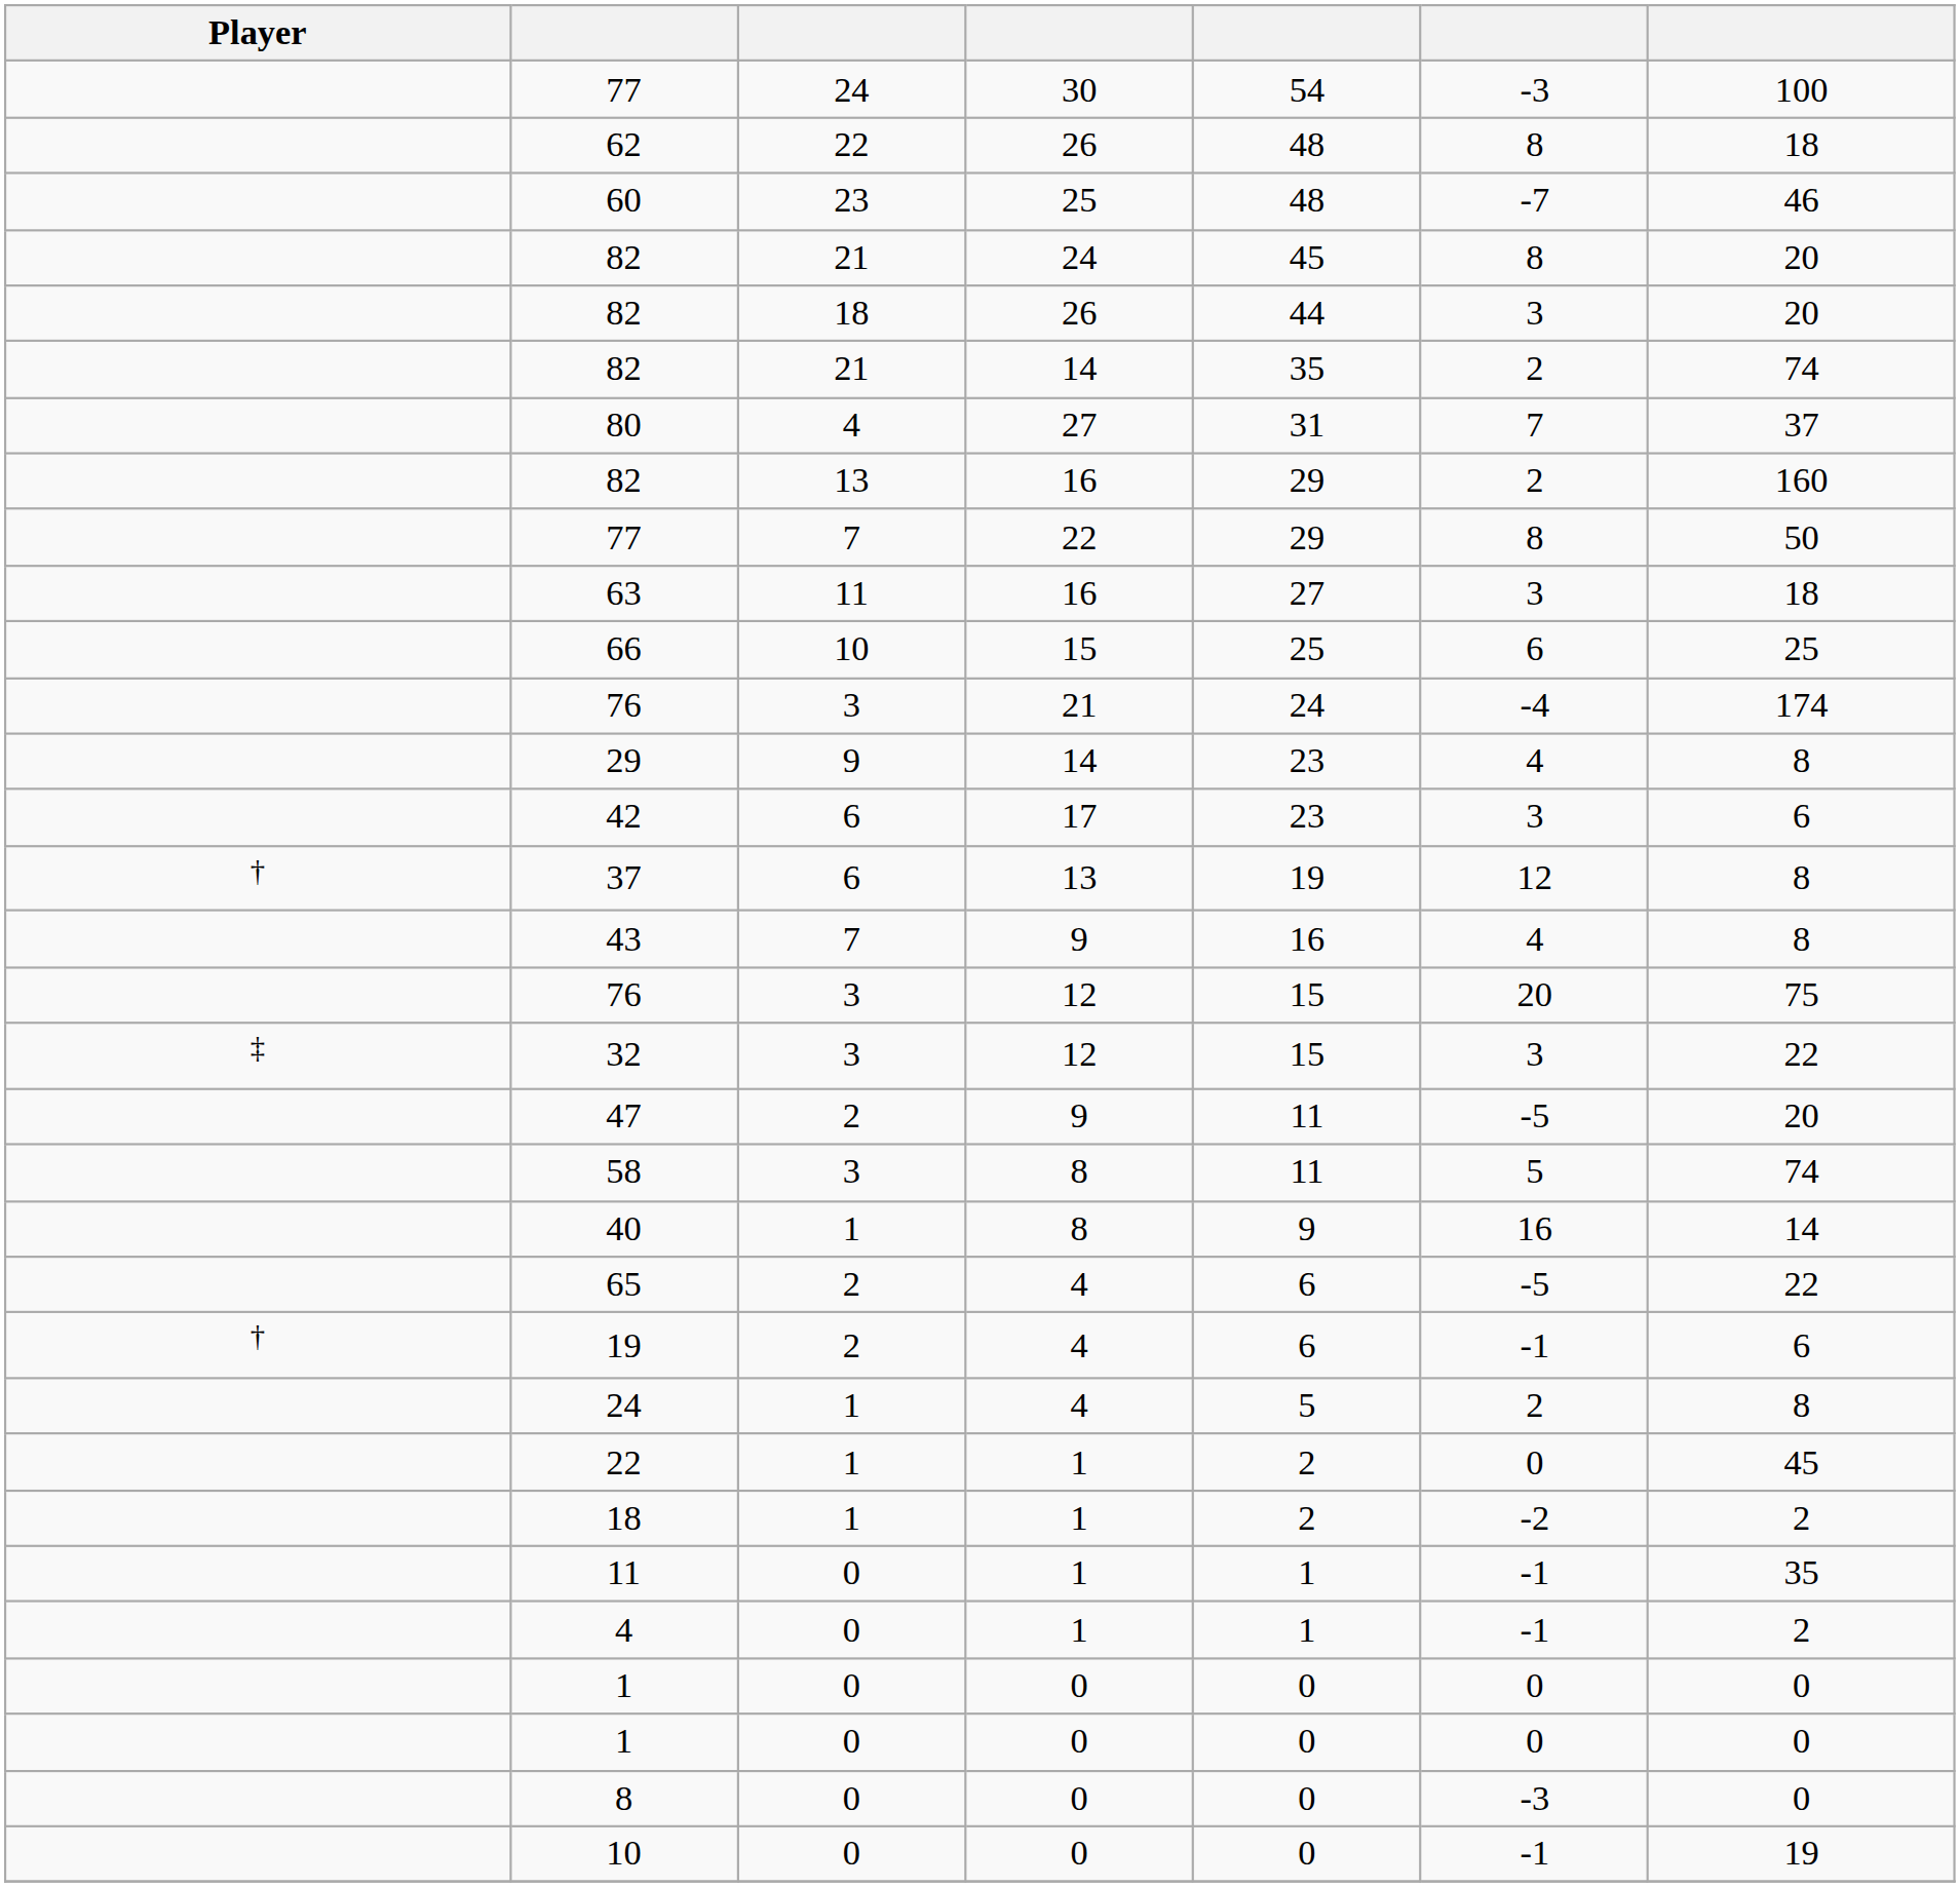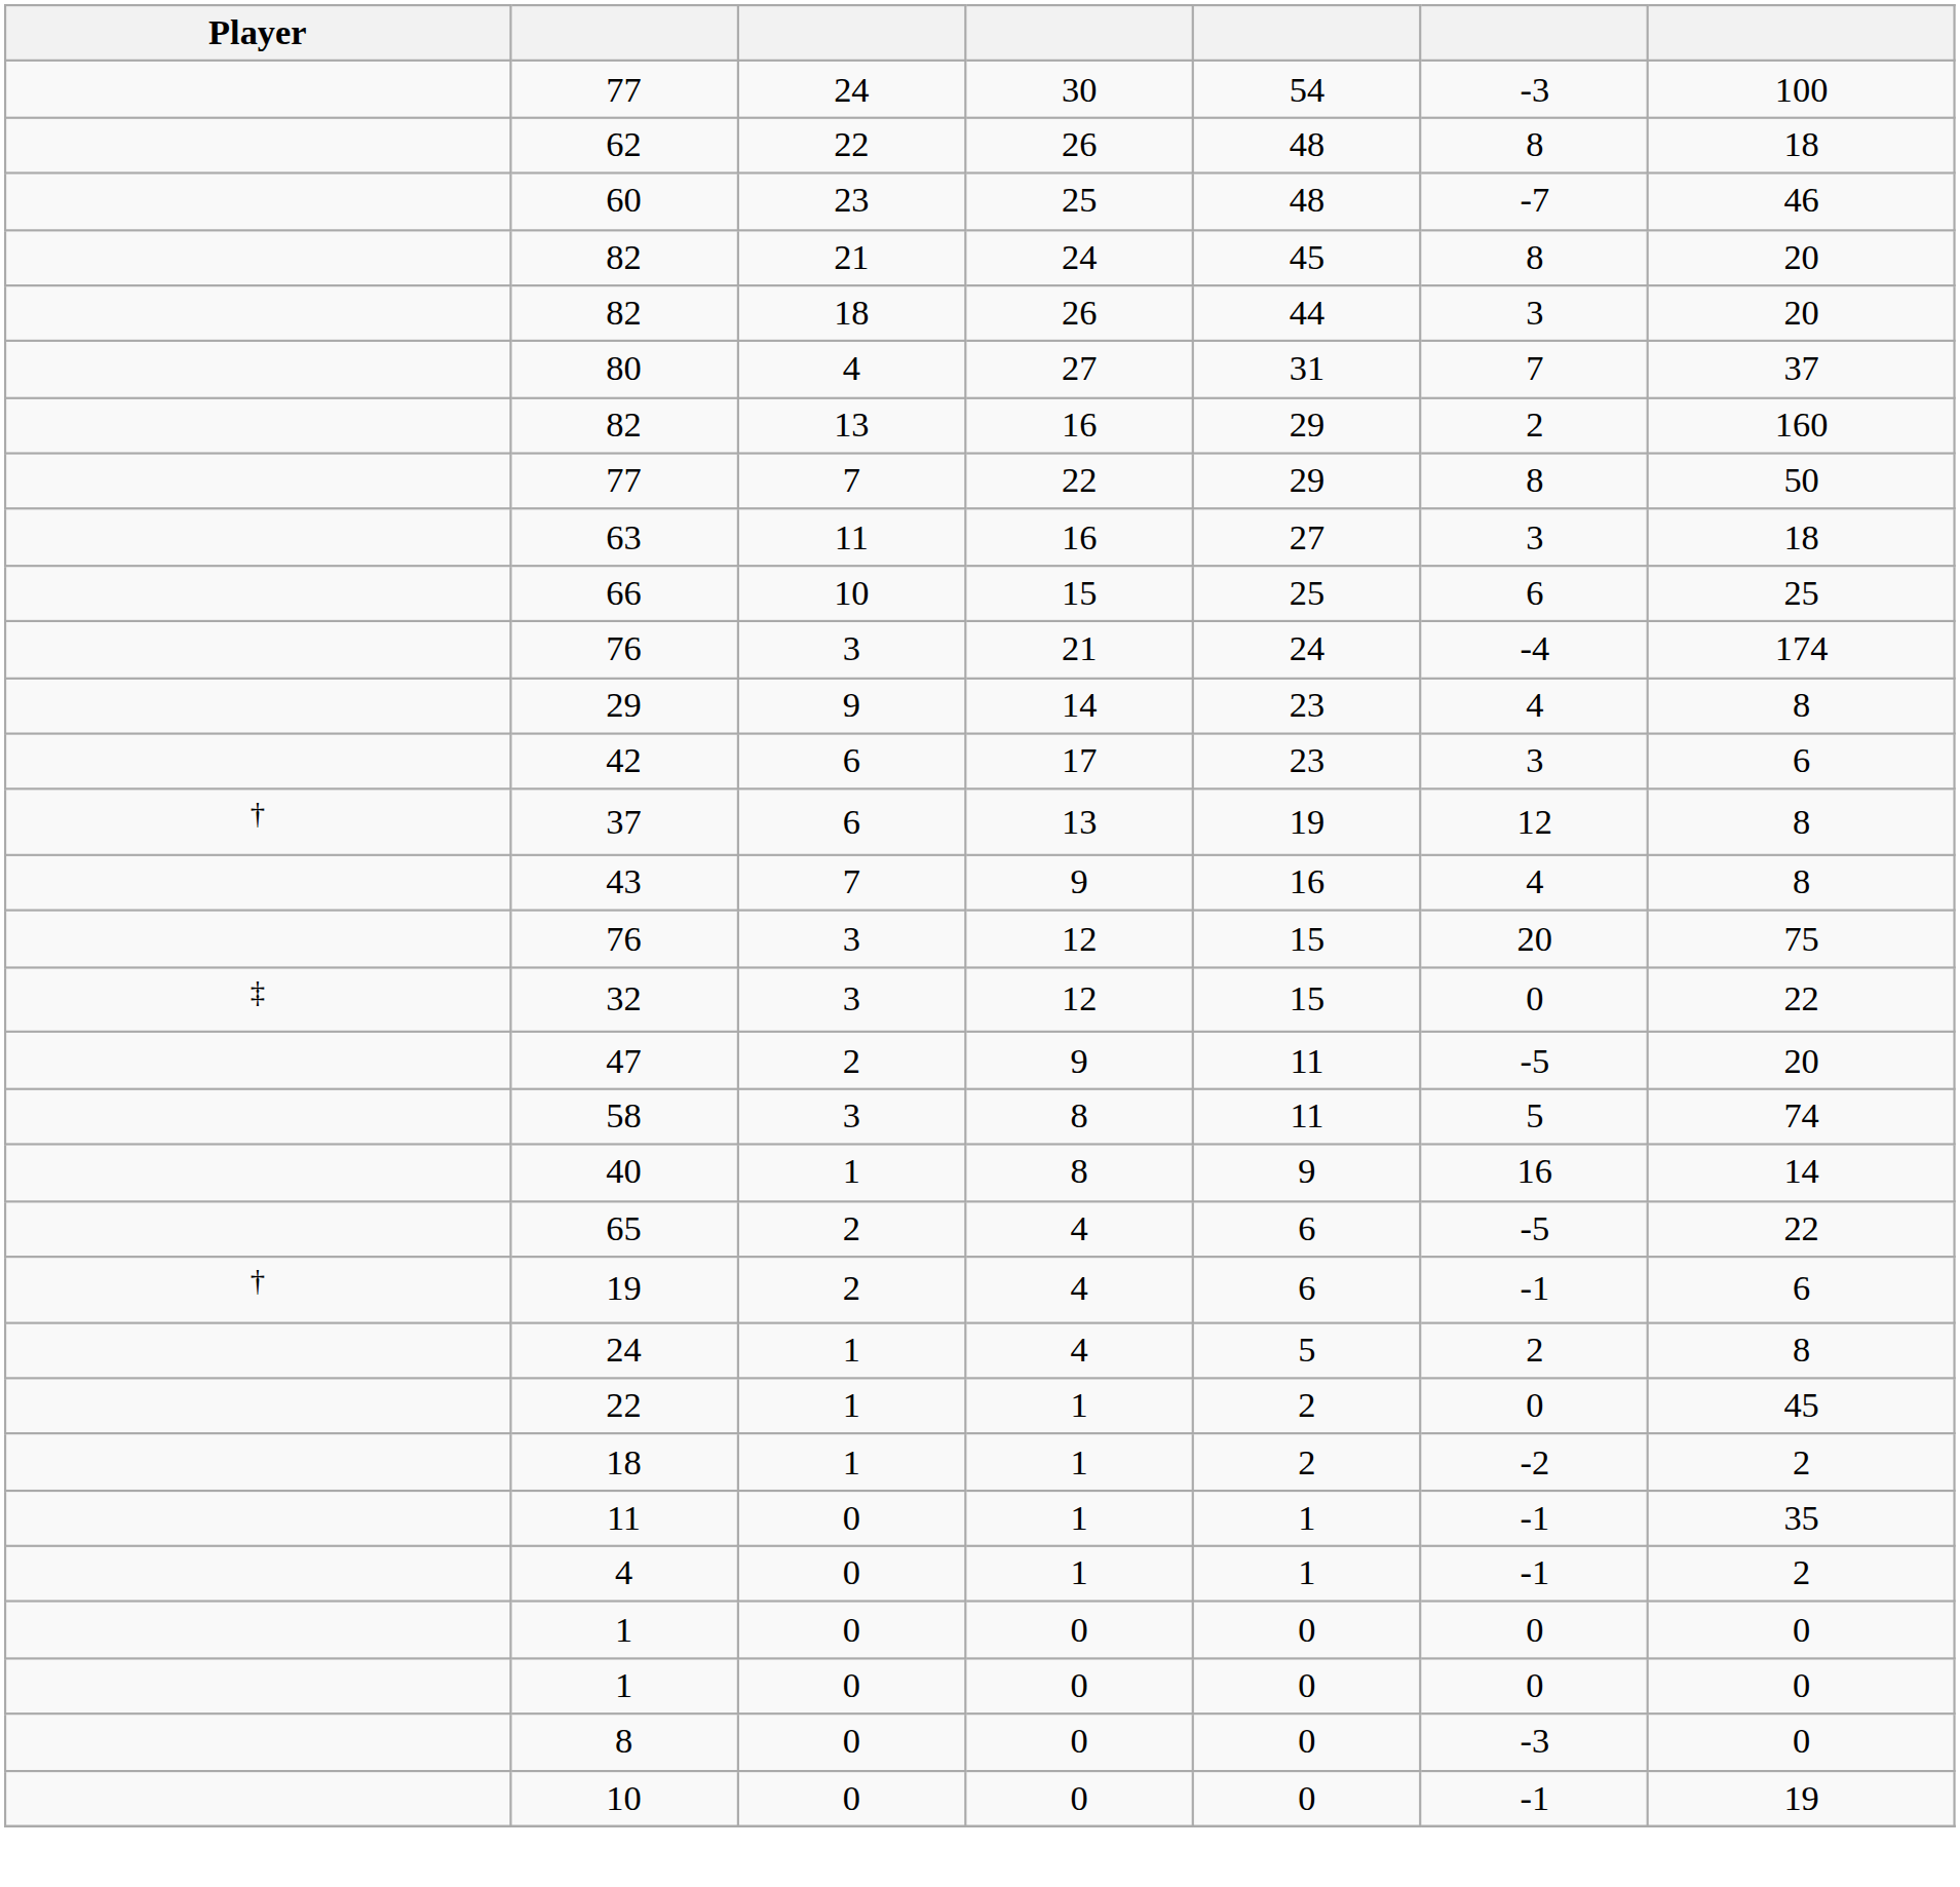 <table class="wikitable sortable" style="width:100%;">
 <tr align=center>
 <th>Player</th>
 <th></th>
 <th></th>
 <th></th>
 <th></th>
 <th data-sort-type="number"></th>
 <th></th>
 </tr>
 <tr align=center>
 <td></td>
 <td>77</td>
 <td>24</td>
 <td>30</td>
 <td>54</td>
 <td>-3</td>
 <td>100</td>
 </tr>
 <tr align=center>
 <td></td>
 <td>62</td>
 <td>22</td>
 <td>26</td>
 <td>48</td>
 <td>8</td>
 <td>18</td>
 </tr>
 <tr align=center>
 <td></td>
 <td>60</td>
 <td>23</td>
 <td>25</td>
 <td>48</td>
 <td>-7</td>
 <td>46</td>
 </tr>
 <tr align=center>
 <td></td>
 <td>82</td>
 <td>21</td>
 <td>24</td>
 <td>45</td>
 <td>8</td>
 <td>20</td>
 </tr>
 <tr align=center>
 <td></td>
 <td>82</td>
 <td>18</td>
 <td>26</td>
 <td>44</td>
 <td>3</td>
 <td>20</td>
-</tr>
-<tr align=center>
-<td></td>
-<td>82</td>
-<td>21</td>
-<td>14</td>
-<td>35</td>
-<td>2</td>
-<td>74</td>
 </tr>
 <tr align=center>
 <td></td>
 <td>80</td>
 <td>4</td>
 <td>27</td>
 <td>31</td>
 <td>7</td>
 <td>37</td>
 </tr>
 <tr align=center>
 <td></td>
 <td>82</td>
 <td>13</td>
 <td>16</td>
 <td>29</td>
 <td>2</td>
 <td>160</td>
 </tr>
 <tr align=center>
 <td></td>
 <td>77</td>
 <td>7</td>
 <td>22</td>
 <td>29</td>
 <td>8</td>
 <td>50</td>
 </tr>
 <tr align=center>
 <td></td>
 <td>63</td>
 <td>11</td>
 <td>16</td>
 <td>27</td>
 <td>3</td>
 <td>18</td>
 </tr>
 <tr align=center>
 <td></td>
 <td>66</td>
 <td>10</td>
 <td>15</td>
 <td>25</td>
 <td>6</td>
 <td>25</td>
 </tr>
 <tr align=center>
 <td></td>
 <td>76</td>
 <td>3</td>
 <td>21</td>
 <td>24</td>
 <td>-4</td>
 <td>174</td>
 </tr>
 <tr align=center>
 <td></td>
 <td>29</td>
 <td>9</td>
 <td>14</td>
 <td>23</td>
 <td>4</td>
 <td>8</td>
 </tr>
 <tr align=center>
 <td></td>
 <td>42</td>
 <td>6</td>
 <td>17</td>
 <td>23</td>
 <td>3</td>
 <td>6</td>
 </tr>
 <tr align=center>
 <td><sup>†</sup></td>
 <td>37</td>
 <td>6</td>
 <td>13</td>
 <td>19</td>
 <td>12</td>
 <td>8</td>
 </tr>
 <tr align=center>
 <td></td>
 <td>43</td>
 <td>7</td>
 <td>9</td>
 <td>16</td>
 <td>4</td>
 <td>8</td>
 </tr>
 <tr align=center>
 <td></td>
 <td>76</td>
 <td>3</td>
 <td>12</td>
 <td>15</td>
 <td>20</td>
 <td>75</td>
 </tr>
 <tr align=center>
 <td><sup>‡</sup></td>
 <td>32</td>
 <td>3</td>
 <td>12</td>
 <td>15</td>
-<td>3</td>
+<td>0</td>
 <td>22</td>
 </tr>
 <tr align=center>
 <td></td>
 <td>47</td>
 <td>2</td>
 <td>9</td>
 <td>11</td>
 <td>-5</td>
 <td>20</td>
 </tr>
 <tr align=center>
 <td></td>
 <td>58</td>
 <td>3</td>
 <td>8</td>
 <td>11</td>
 <td>5</td>
 <td>74</td>
 </tr>
 <tr align=center>
 <td></td>
 <td>40</td>
 <td>1</td>
 <td>8</td>
 <td>9</td>
 <td>16</td>
 <td>14</td>
 </tr>
 <tr align=center>
 <td></td>
 <td>65</td>
 <td>2</td>
 <td>4</td>
 <td>6</td>
 <td>-5</td>
 <td>22</td>
 </tr>
 <tr align=center>
 <td><sup>†</sup></td>
 <td>19</td>
 <td>2</td>
 <td>4</td>
 <td>6</td>
 <td>-1</td>
 <td>6</td>
 </tr>
 <tr align=center>
 <td></td>
 <td>24</td>
 <td>1</td>
 <td>4</td>
 <td>5</td>
 <td>2</td>
 <td>8</td>
 </tr>
 <tr align=center>
 <td></td>
 <td>22</td>
 <td>1</td>
 <td>1</td>
 <td>2</td>
 <td>0</td>
 <td>45</td>
 </tr>
 <tr align=center>
 <td></td>
 <td>18</td>
 <td>1</td>
 <td>1</td>
 <td>2</td>
 <td>-2</td>
 <td>2</td>
 </tr>
 <tr align=center>
 <td></td>
 <td>11</td>
 <td>0</td>
 <td>1</td>
 <td>1</td>
 <td>-1</td>
 <td>35</td>
 </tr>
 <tr align=center>
 <td></td>
 <td>4</td>
 <td>0</td>
 <td>1</td>
 <td>1</td>
 <td>-1</td>
 <td>2</td>
 </tr>
 <tr align=center>
 <td></td>
 <td>1</td>
 <td>0</td>
 <td>0</td>
 <td>0</td>
 <td>0</td>
 <td>0</td>
 </tr>
 <tr align=center>
 <td></td>
 <td>1</td>
 <td>0</td>
 <td>0</td>
 <td>0</td>
 <td>0</td>
 <td>0</td>
 </tr>
 <tr align=center>
 <td></td>
 <td>8</td>
 <td>0</td>
 <td>0</td>
 <td>0</td>
 <td>-3</td>
 <td>0</td>
 </tr>
 <tr align=center>
 <td></td>
 <td>10</td>
 <td>0</td>
 <td>0</td>
 <td>0</td>
 <td>-1</td>
 <td>19</td>
 </tr>
 <tr>
 </tr>
 </table>
